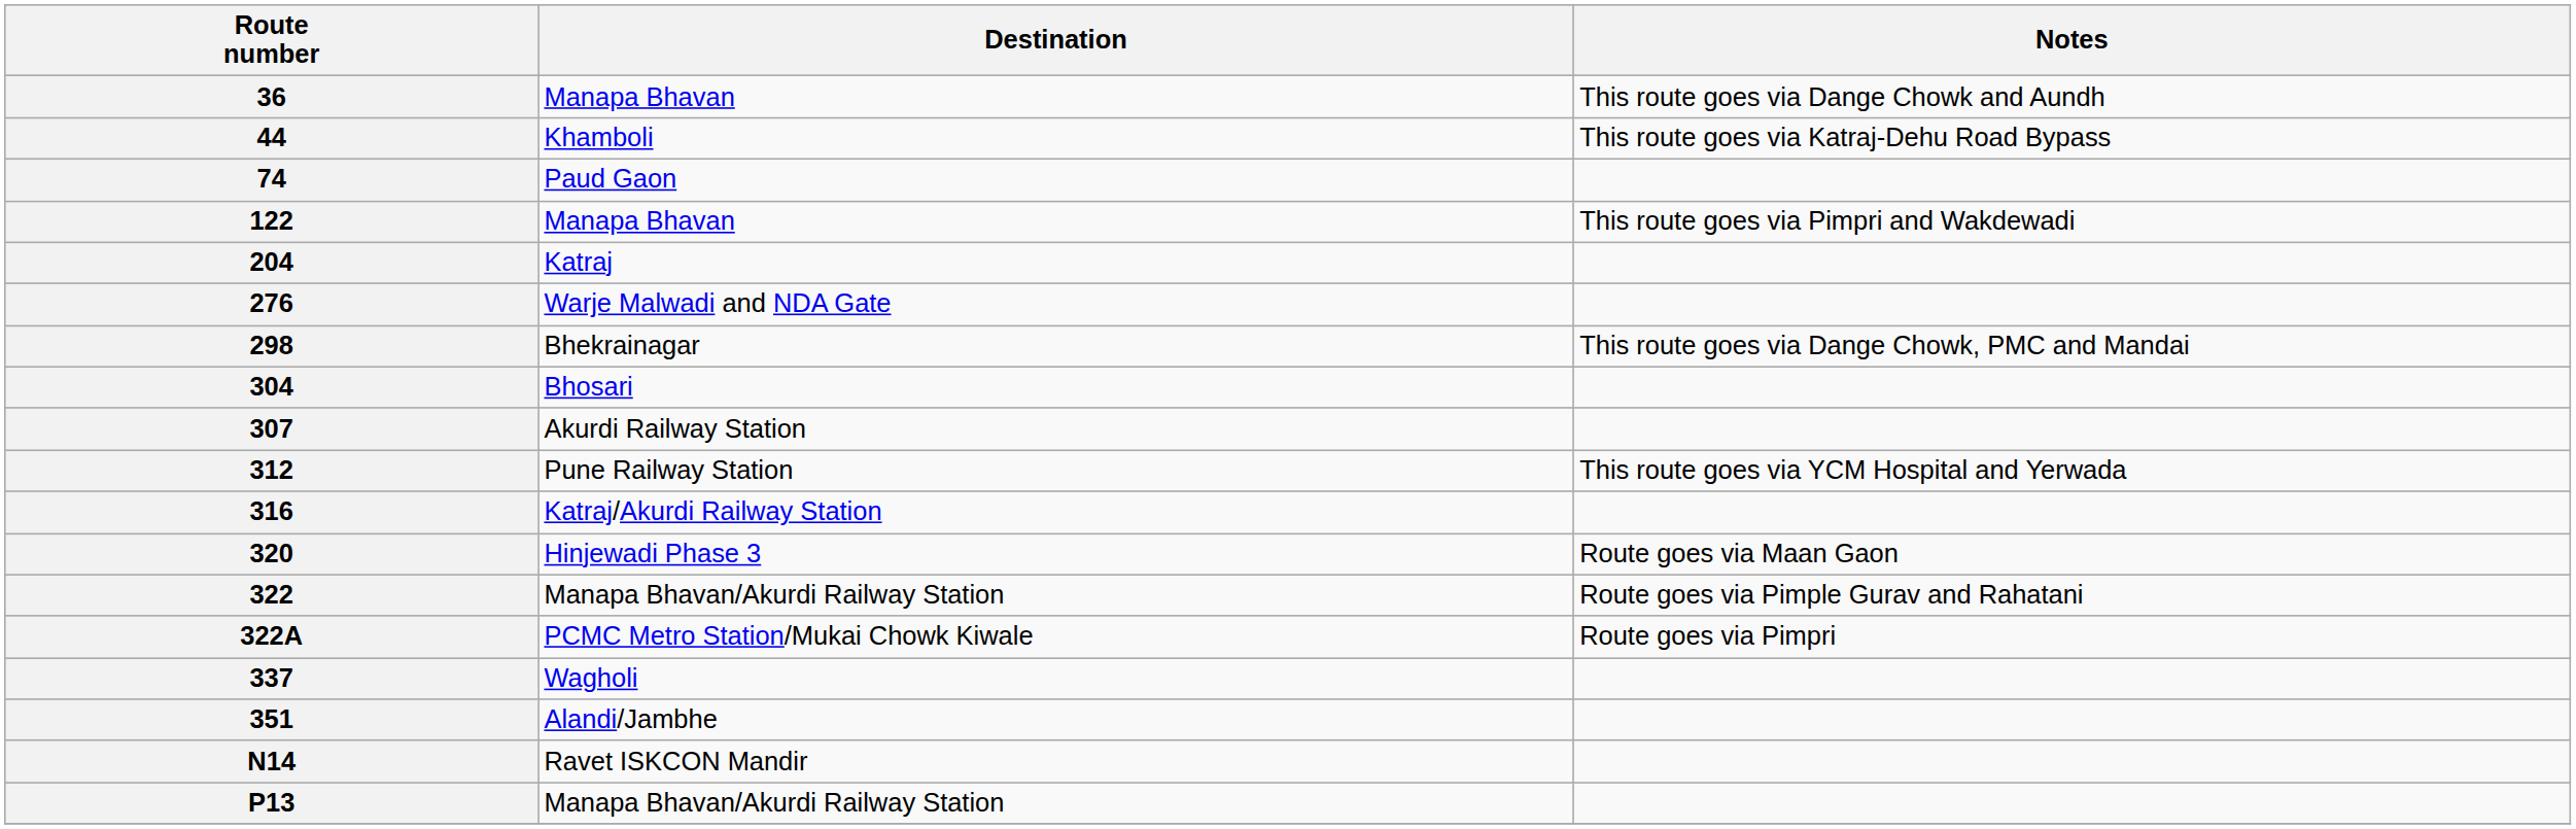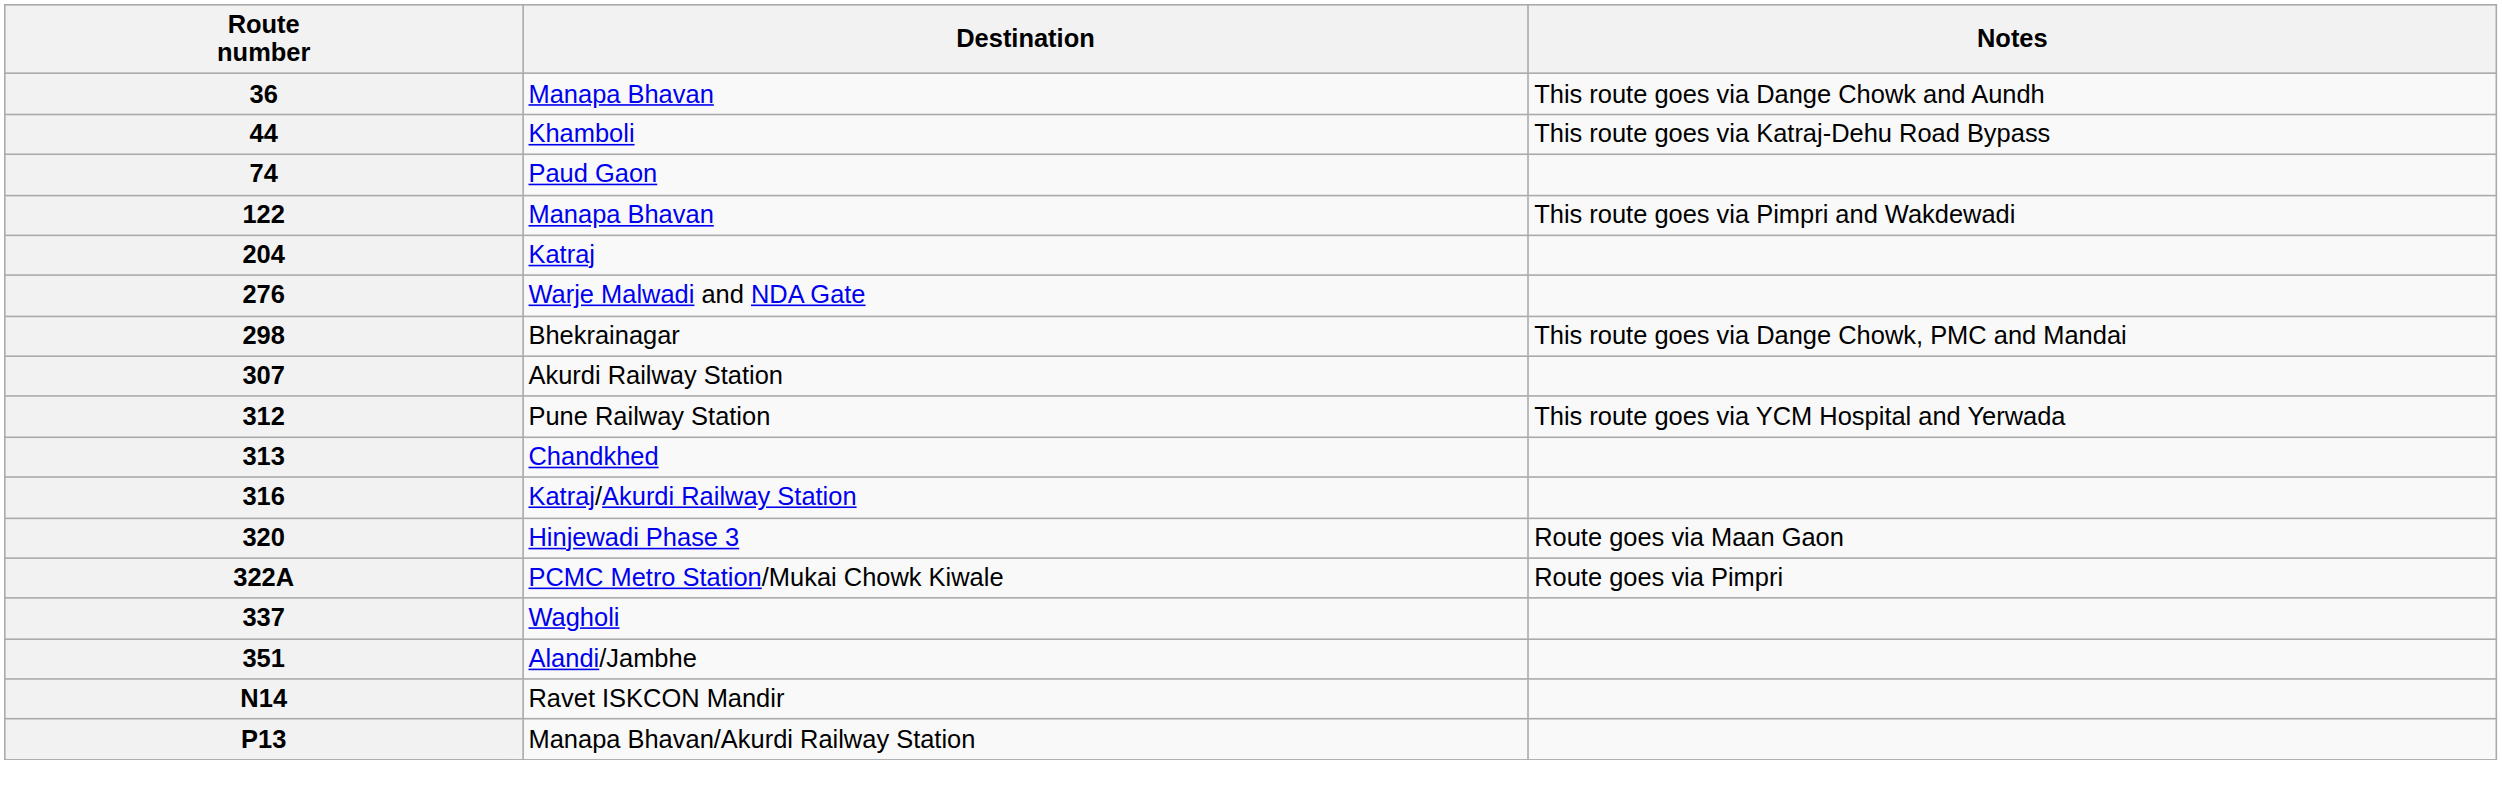 <table class="wikitable sortable">
 <tr>
 <th style="width:1%;">Route<br>number</th>
 <th style="width:2%;">Destination</th>
 <th style="width:2%;">Notes</th>
 </tr>
 <tr>
 <th>36</th>
 <td><a href='#'>Manapa Bhavan</a></td>
 <td>This route goes via Dange Chowk and Aundh</td>
 </tr>
 <tr>
 <th>44</th>
 <td><a href='#'>Khamboli</a></td>
 <td>This route goes via Katraj-Dehu Road Bypass</td>
 </tr>
 <tr>
 <th>74</th>
 <td><a href='#'>Paud Gaon</a></td>
 <td></td>
 </tr>
 <tr>
 <th>122</th>
 <td><a href='#'>Manapa Bhavan</a></td>
 <td>This route goes via Pimpri and Wakdewadi</td>
 </tr>
 <tr>
 <th>204</th>
 <td><a href='#'>Katraj</a></td>
 <td></td>
 </tr>
 <tr>
 <th>276</th>
 <td><a href='#'>Warje Malwadi</a> and <a href='#'>NDA Gate</a></td>
 <td></td>
 </tr>
 <tr>
 <th>298</th>
 <td>Bhekrainagar</td>
 <td>This route goes via Dange Chowk, PMC and Mandai</td>
 </tr>
 <tr>
-<th>304</th>
-<td><a href='#'>Bhosari</a></td>
-<td></td>
-</tr>
-<tr>
 <th>307</th>
 <td>Akurdi Railway Station</td>
 <td></td>
 </tr>
 <tr>
 <th>312</th>
 <td>Pune Railway Station</td>
 <td>This route goes via YCM Hospital and Yerwada</td>
 </tr>
 <tr>
+<th>313</th>
+<td><a href='#'>Chandkhed</a></td>
+<td></td>
+</tr>
+<tr>
 <th>316</th>
 <td><a href='#'>Katraj</a>/<a href='#'>Akurdi Railway Station</a></td>
 <td></td>
 </tr>
 <tr>
 <th>320</th>
 <td><a href='#'>Hinjewadi Phase 3</a></td>
 <td>Route goes via Maan Gaon</td>
-</tr>
-<tr>
-<th>322</th>
-<td>Manapa Bhavan/Akurdi Railway Station</td>
-<td>Route goes via Pimple Gurav and Rahatani</td>
 </tr>
 <tr>
 <th>322A</th>
 <td><a href='#'>PCMC Metro Station</a>/Mukai Chowk Kiwale</td>
 <td>Route goes via Pimpri</td>
 </tr>
 <tr>
 <th>337</th>
 <td><a href='#'>Wagholi</a></td>
 <td></td>
 </tr>
 <tr>
 <th>351</th>
 <td><a href='#'>Alandi</a>/Jambhe</td>
 <td></td>
 </tr>
 <tr>
 <th>N14</th>
 <td>Ravet ISKCON Mandir</td>
 <td></td>
 </tr>
 <tr>
 <th>P13</th>
 <td>Manapa Bhavan/Akurdi Railway Station</td>
 <td></td>
 </tr>
 <tr>
 </tr>
 </table>
